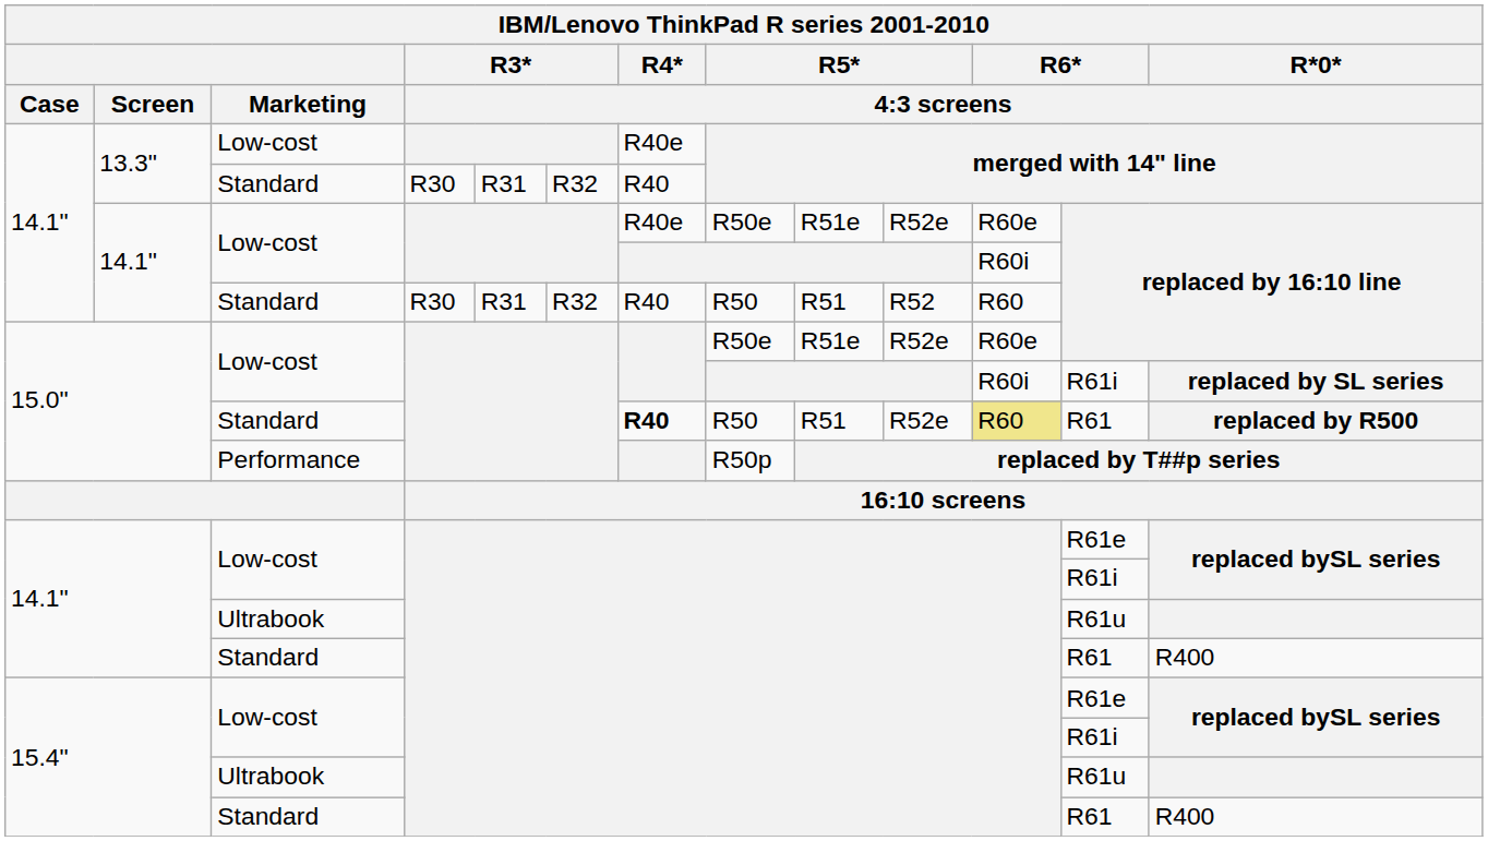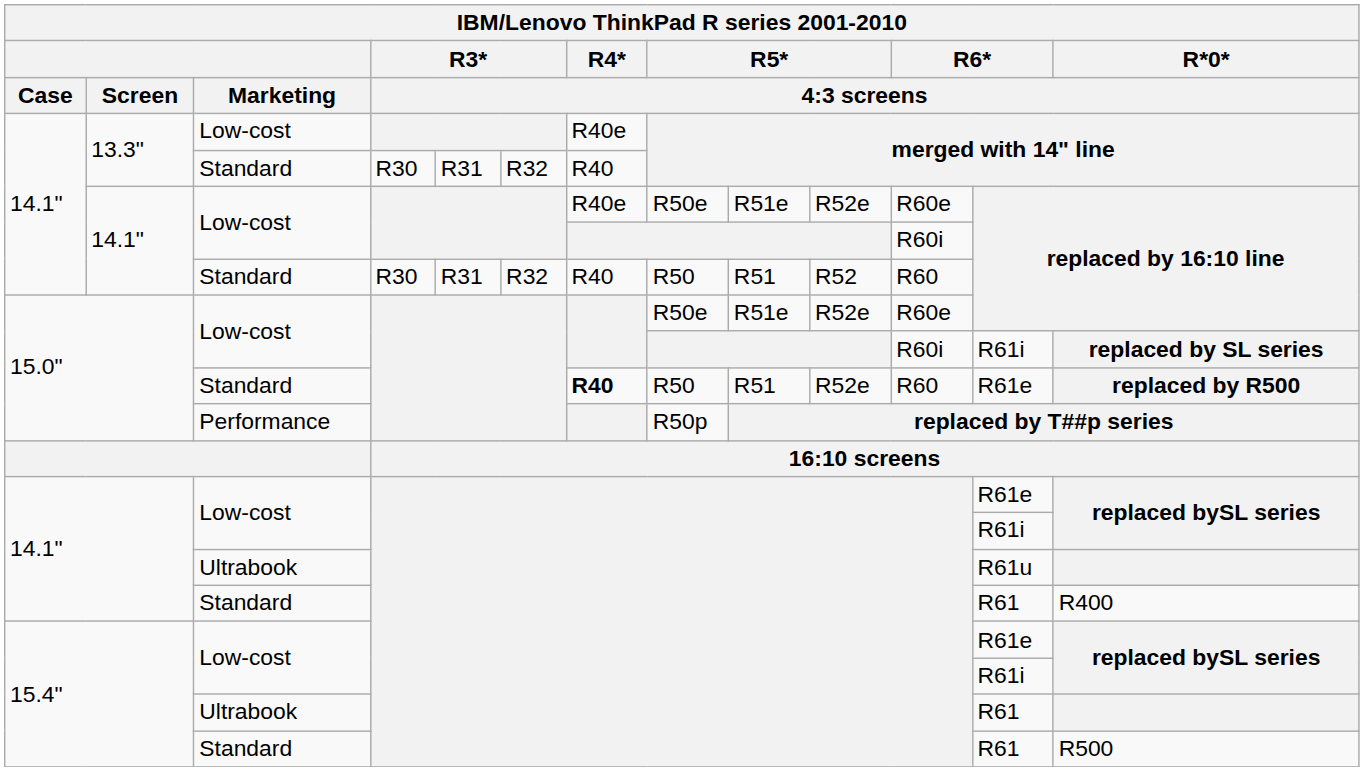 <table class="wikitable mw-collapsible mw-collapsed" style="min-width: 75%;">
 <tr>
 <th colspan="13" style="text-align:center;">IBM/Lenovo ThinkPad R series 2001-2010</th>
 </tr>
 <tr>
 <th colspan="3"></th>
 <th colspan="3">R3*</th>
 <th>R4*</th>
 <th colspan="3">R5*</th>
 <th colspan="2">R6*</th>
 <th>R*0*</th>
 </tr>
 <tr>
 <th>Case</th>
 <th>Screen</th>
 <th>Marketing</th>
 <th colspan="10">4:3 screens</th>
 </tr>
 <tr>
 <td rowspan="5">14.1"</td>
 <td rowspan="2">13.3"</td>
 <td>Low-cost</td>
 <th colspan="3"></th>
 <td>R40e</td>
 <th colspan="6" rowspan="2">merged with 14" line</th>
 </tr>
 <tr>
 <td>Standard</td>
 <td>R30</td>
 <td>R31</td>
 <td>R32</td>
 <td>R40</td>
 </tr>
 <tr>
 <td rowspan="3">14.1"</td>
 <td rowspan="2">Low-cost</td>
 <th colspan="3" rowspan="2"></th>
 <td>R40e</td>
 <td>R50e</td>
 <td>R51e</td>
 <td>R52e</td>
 <td>R60e</td>
 <th colspan="2" rowspan="4">replaced by 16:10 line</th>
 </tr>
 <tr>
 <th colspan="4"></th>
 <td>R60i</td>
 </tr>
 <tr>
 <td>Standard</td>
 <td>R30</td>
 <td>R31</td>
 <td>R32</td>
 <td>R40</td>
 <td>R50</td>
 <td>R51</td>
 <td>R52</td>
 <td>R60</td>
 </tr>
 <tr>
 <td colspan="2" rowspan="4">15.0"</td>
 <td rowspan="2">Low-cost</td>
 <th colspan="3" rowspan="4"></th>
 <th rowspan="2"></th>
 <td>R50e</td>
 <td>R51e</td>
 <td>R52e</td>
 <td>R60e</td>
 </tr>
 <tr>
 <th colspan="3"></th>
 <td>R60i</td>
 <td>R61i</td>
 <th>replaced by SL series</th>
 </tr>
 <tr>
 <td>Standard</td>
 <td><strong>R40</strong></td>
 <td>R50</td>
 <td>R51</td>
 <td>R52e</td>
-<td style="background: khaki;">R60</td>
-<td>R61</td>
+<td>R60</td>
+<td>R61e</td>
 <th>replaced by R500</th>
 </tr>
 <tr>
 <td>Performance</td>
 <th></th>
 <td>R50p</td>
 <th colspan="5">replaced by T##p series</th>
 </tr>
 <tr>
 <th colspan="3"></th>
 <th colspan="10">16:10 screens</th>
 </tr>
 <tr>
 <td colspan="2" rowspan="4">14.1"</td>
 <td rowspan="2">Low-cost</td>
 <th colspan="8" rowspan="8"></th>
 <td>R61e</td>
 <th rowspan="2">replaced bySL series</th>
 </tr>
 <tr>
 <td>R61i</td>
 </tr>
 <tr>
 <td>Ultrabook</td>
 <td>R61u</td>
 <th></th>
 </tr>
 <tr>
 <td>Standard</td>
 <td>R61</td>
 <td>R400</td>
 </tr>
 <tr>
 <td colspan="2" rowspan="4">15.4"</td>
 <td rowspan="2">Low-cost</td>
 <td>R61e</td>
 <th rowspan="2">replaced bySL series</th>
 </tr>
 <tr>
 <td>R61i</td>
 </tr>
 <tr>
 <td>Ultrabook</td>
-<td>R61u</td>
+<td>R61</td>
 <th></th>
 </tr>
 <tr>
 <td>Standard</td>
 <td>R61</td>
-<td>R400</td>
+<td>R500</td>
 </tr>
 </table>
